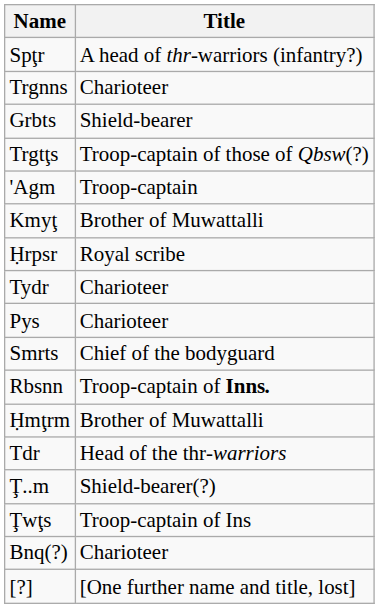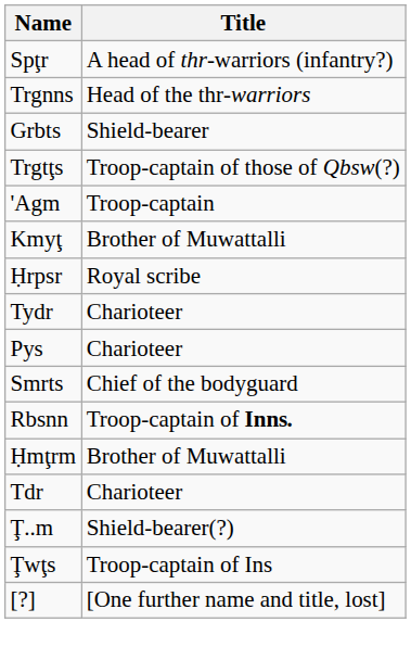 <table class="wikitable">
 <tr>
 <th>Name</th>
 <th>Title</th>
 </tr>
 <tr>
 <td>Spţr</td>
 <td>A head of <em>thr</em>-warriors (infantry?)</td>
 </tr>
 <tr>
 <td>Trgnns</td>
-<td>Charioteer</td>
+<td>Head of the </em>thr<em>-warriors</td>
 </tr>
 <tr>
 <td>Grbts</td>
 <td>Shield-bearer</td>
 </tr>
 <tr>
 <td>Trgtţs</td>
 <td>Troop-captain of those of <em>Qbsw</em>(?)</td>
 </tr>
 <tr>
 <td>'Agm</td>
 <td>Troop-captain</td>
 </tr>
 <tr>
 <td>Kmyţ</td>
 <td>Brother of Muwattalli</td>
 </tr>
 <tr>
 <td>Ḥrpsr</td>
 <td>Royal scribe</td>
 </tr>
 <tr>
 <td>Tydr</td>
 <td>Charioteer</td>
 </tr>
 <tr>
 <td>Pys</td>
 <td>Charioteer</td>
 </tr>
 <tr>
 <td>Smrts</td>
 <td>Chief of the bodyguard</td>
 </tr>
 <tr>
 <td>Rbsnn</td>
 <td>Troop-captain of <strong>Inns<em>.</td>
 </tr>
 <tr>
 <td>Ḥmţrm</td>
 <td>Brother of Muwattalli</td>
 </tr>
 <tr>
 <td>Tdr</td>
-<td>Head of the </em>thr<em>-warriors</td>
+<td>Charioteer</td>
 </tr>
 <tr>
 <td>Ţ..m</td>
 <td>Shield-bearer(?)</td>
 </tr>
 <tr>
 <td>Ţwţs</td>
 <td>Troop-captain of </strong>Ins</em></td>
 </tr>
 <tr>
-<td>Bnq(?)</td>
-<td>Charioteer</td>
-</tr>
-<tr>
 <td>[?]</td>
 <td>[One further name and title, lost]</td>
 </tr>
 </table>
